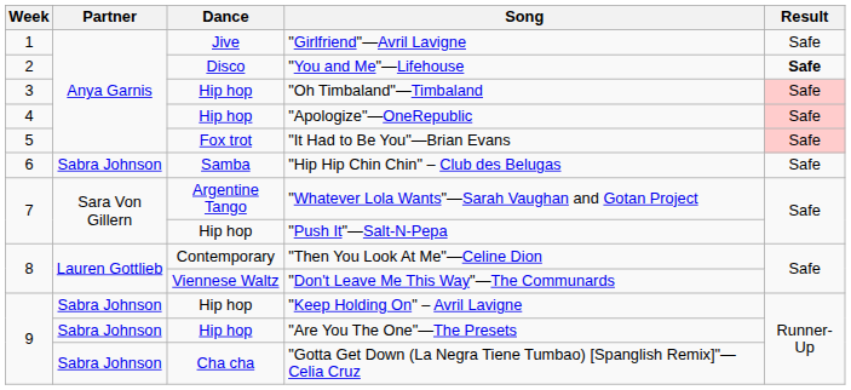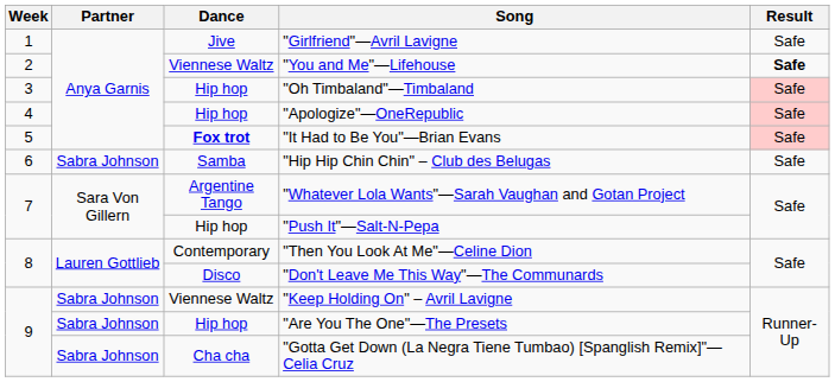 <table class="wikitable">
 <tr>
 <th>Week</th>
 <th>Partner</th>
 <th>Dance</th>
 <th>Song</th>
 <th>Result</th>
 </tr>
 <tr>
 <td align="center">1</td>
 <td align="center" rowspan="5"><a href='#'>Anya Garnis</a></td>
 <td align="center"><a href='#'>Jive</a></td>
 <td>"<a href='#'>Girlfriend</a>"—<a href='#'>Avril Lavigne</a></td>
 <td align="center">Safe</td>
 </tr>
 <tr>
 <td align="center">2</td>
-<td align="center"><a href='#'>Disco</a></td>
+<td align="center"><a href='#'>Viennese Waltz</a></td>
 <td>"<a href='#'>You and Me</a>"—<a href='#'>Lifehouse</a></td>
 <td align="center"><strong>Safe</strong></td>
 </tr>
 <tr>
 <td align="center">3</td>
 <td align="center"><a href='#'>Hip hop</a></td>
 <td>"Oh Timbaland"—<a href='#'>Timbaland</a></td>
 <td align="center" bgcolor="FFCCCC">Safe</td>
 </tr>
 <tr>
 <td align="center">4</td>
 <td align="center"><a href='#'>Hip hop</a></td>
 <td>"Apologize"—<a href='#'>OneRepublic</a></td>
 <td align="center" bgcolor="FFCCCC">Safe</td>
 </tr>
 <tr>
 <td align="center">5</td>
-<td align="center"><a href='#'>Fox trot</a></td>
+<td align="center"><strong><a href='#'>Fox trot</a></strong></td>
 <td>"It Had to Be You"—Brian Evans</td>
 <td align="center" bgcolor="FFCCCC">Safe</td>
 </tr>
 <tr>
 <td align="center">6</td>
 <td align="center" rowspan="1"><a href='#'>Sabra Johnson</a></td>
 <td align="center"><a href='#'>Samba</a></td>
 <td>"Hip Hip Chin Chin" – <a href='#'>Club des Belugas</a></td>
 <td align="center">Safe</td>
 </tr>
 <tr>
 <td align="center" rowspan="2">7</td>
 <td align="center" rowspan="2">Sara Von Gillern</td>
 <td align="center"><a href='#'>Argentine Tango</a></td>
 <td align="left">"<a href='#'>Whatever Lola Wants</a>"—<a href='#'>Sarah Vaughan</a> and <a href='#'>Gotan Project</a></td>
 <td align="center" rowspan="2">Safe</td>
 </tr>
 <tr>
 <td align="center">Hip hop</td>
 <td>"<a href='#'>Push It</a>"—<a href='#'>Salt-N-Pepa</a></td>
 </tr>
 <tr>
 <td align="center" rowspan="2">8</td>
 <td align="center" rowspan="2"><a href='#'>Lauren Gottlieb</a></td>
 <td align="center">Contemporary</td>
 <td align="left">"Then You Look At Me"—<a href='#'>Celine Dion</a></td>
 <td align="center" rowspan="2">Safe</td>
 </tr>
 <tr>
-<td align="center"><a href='#'>Viennese Waltz</a></td>
+<td align="center"><a href='#'>Disco</a></td>
 <td align="left">"<a href='#'>Don't Leave Me This Way</a>"—<a href='#'>The Communards</a></td>
 </tr>
 <tr>
 <td align="center" rowspan="3">9</td>
 <td align="center" rowspan="1"><a href='#'>Sabra Johnson</a></td>
-<td align="center">Hip hop</td>
+<td align="center">Viennese Waltz</td>
 <td align="left">"<a href='#'>Keep Holding On</a>" – <a href='#'>Avril Lavigne</a></td>
 <td align="center" rowspan="3">Runner-Up</td>
 </tr>
 <tr>
 <td align="center" rowspan="1"><a href='#'>Sabra Johnson</a></td>
 <td align="center"><a href='#'>Hip hop</a></td>
 <td align="left">"Are You The One"—<a href='#'>The Presets</a></td>
 </tr>
 <tr>
 <td align="center" rowspan="1"><a href='#'>Sabra Johnson</a></td>
 <td align="center"><a href='#'>Cha cha</a></td>
 <td align="left">"Gotta Get Down (La Negra Tiene Tumbao) [Spanglish Remix]"—<a href='#'>Celia Cruz</a></td>
 </tr>
 </table>
